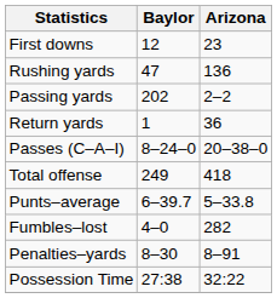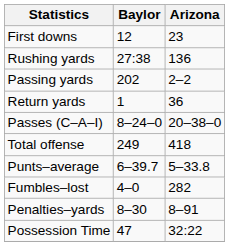 <table class="wikitable">
 <tr>
 <th>Statistics</th>
 <th>Baylor</th>
 <th>Arizona</th>
 </tr>
 <tr>
 <td>First downs</td>
 <td>12</td>
 <td>23</td>
 </tr>
 <tr>
 <td>Rushing yards</td>
-<td>47</td>
+<td>27:38</td>
 <td>136</td>
 </tr>
 <tr>
 <td>Passing yards</td>
 <td>202</td>
 <td>2–2</td>
 </tr>
 <tr>
 <td>Return yards</td>
 <td>1</td>
 <td>36</td>
 </tr>
 <tr>
 <td>Passes (C–A–I)</td>
 <td>8–24–0</td>
 <td>20–38–0</td>
 </tr>
 <tr>
 <td>Total offense</td>
 <td>249</td>
 <td>418</td>
 </tr>
 <tr>
 <td>Punts–average</td>
 <td>6–39.7</td>
 <td>5–33.8</td>
 </tr>
 <tr>
 <td>Fumbles–lost</td>
 <td>4–0</td>
 <td>282</td>
 </tr>
 <tr>
 <td>Penalties–yards</td>
 <td>8–30</td>
 <td>8–91</td>
 </tr>
 <tr>
 <td>Possession Time</td>
-<td>27:38</td>
+<td>47</td>
 <td>32:22</td>
 </tr>
 <tr>
 </tr>
 </table>
